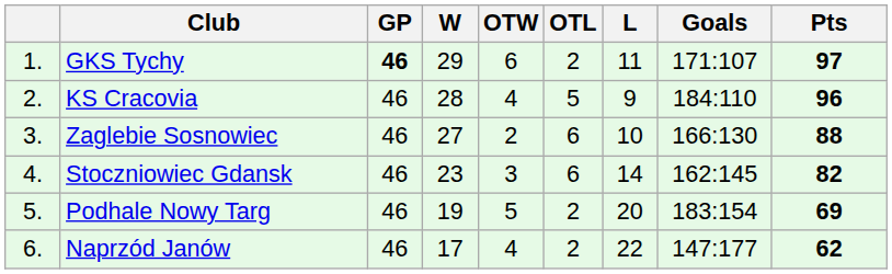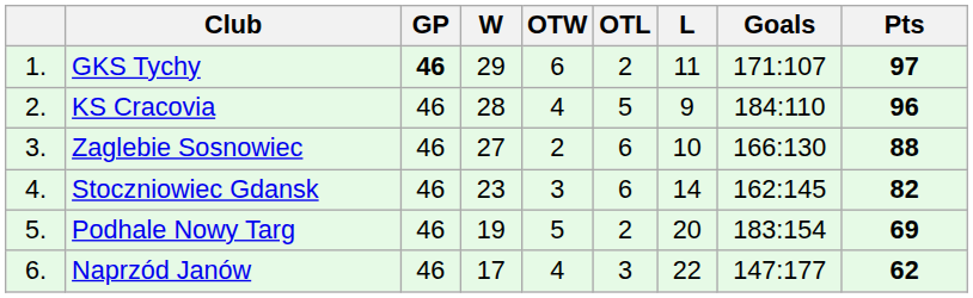 <table class="wikitable">
 <tr>
 <th width="30"></th>
 <th width="200">Club</th>
 <th width="30">GP</th>
 <th width="30">W</th>
 <th width="30">OTW</th>
 <th width="30">OTL</th>
 <th width="30">L</th>
 <th width="70">Goals</th>
 <th width="70">Pts</th>
 </tr>
 <tr bgcolor="#e6fae6" align="center">
 <td>1.</td>
 <td align="left"><a href='#'>GKS Tychy</a></td>
 <td><strong>46</strong></td>
 <td>29</td>
 <td>6</td>
 <td>2</td>
 <td>11</td>
 <td>171:107</td>
 <td><strong>97</strong></td>
 </tr>
 <tr bgcolor="#e6fae6" align="center">
 <td>2.</td>
 <td align="left"><a href='#'>KS Cracovia</a></td>
 <td>46</td>
 <td>28</td>
 <td>4</td>
 <td>5</td>
 <td>9</td>
 <td>184:110</td>
 <td><strong>96</strong></td>
 </tr>
 <tr bgcolor="#e6fae6" align="center">
 <td>3.</td>
 <td align="left"><a href='#'>Zaglebie Sosnowiec</a></td>
 <td>46</td>
 <td>27</td>
 <td>2</td>
 <td>6</td>
 <td>10</td>
 <td>166:130</td>
 <td><strong>88</strong></td>
 </tr>
 <tr bgcolor="#e6fae6" align="center">
 <td>4.</td>
 <td align="left"><a href='#'>Stoczniowiec Gdansk</a></td>
 <td>46</td>
 <td>23</td>
 <td>3</td>
 <td>6</td>
 <td>14</td>
 <td>162:145</td>
 <td><strong>82</strong></td>
 </tr>
 <tr bgcolor="#e6fae6" align="center">
 <td>5.</td>
 <td align="left"><a href='#'>Podhale Nowy Targ</a></td>
 <td>46</td>
 <td>19</td>
 <td>5</td>
 <td>2</td>
 <td>20</td>
 <td>183:154</td>
 <td><strong>69</strong></td>
 </tr>
 <tr bgcolor="#e6fae6" align="center">
 <td>6.</td>
 <td align="left"><a href='#'>Naprzód Janów</a></td>
 <td>46</td>
 <td>17</td>
 <td>4</td>
-<td>2</td>
+<td>3</td>
 <td>22</td>
 <td>147:177</td>
 <td><strong>62</strong></td>
 </tr>
 </table>
